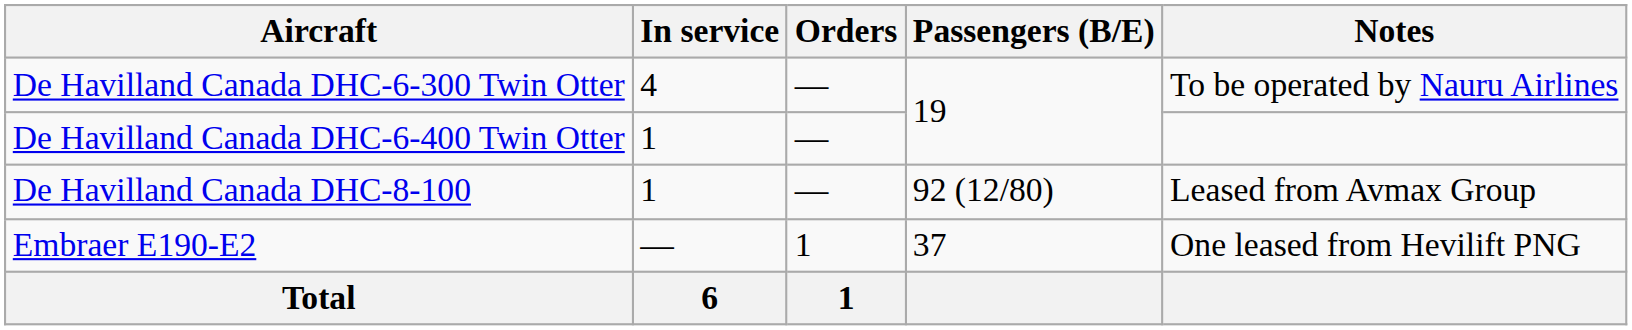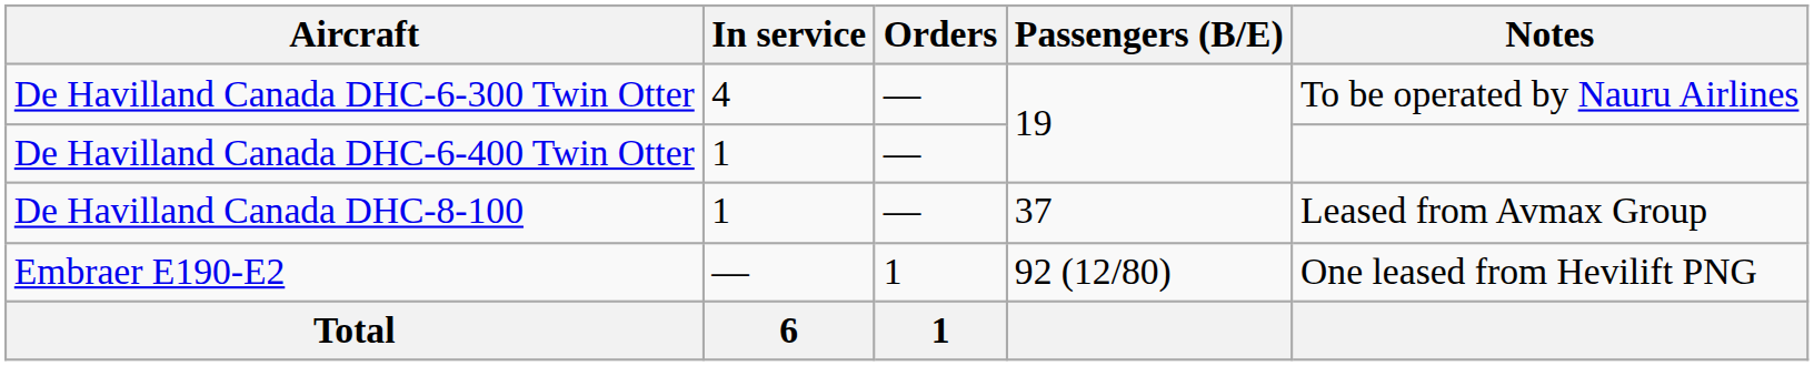 <table class="wikitable">
 <tr>
 <th>Aircraft</th>
 <th>In service</th>
 <th>Orders</th>
 <th>Passengers (B/E)</th>
 <th>Notes</th>
 </tr>
 <tr>
 <td><a href='#'>De Havilland Canada DHC-6-300 Twin Otter</a></td>
 <td>4</td>
 <td>—</td>
 <td rowspan="2">19</td>
 <td>To be operated by <a href='#'>Nauru Airlines</a></td>
 </tr>
 <tr>
 <td><a href='#'>De Havilland Canada DHC-6-400 Twin Otter</a></td>
 <td>1</td>
 <td>—</td>
 <td></td>
 </tr>
 <tr>
 <td><a href='#'>De Havilland Canada DHC-8-100</a></td>
 <td>1</td>
 <td>—</td>
-<td>92 (12/80)</td>
+<td>37</td>
 <td>Leased from Avmax Group</td>
 </tr>
 <tr>
 <td><a href='#'>Embraer E190-E2</a></td>
 <td>—</td>
 <td>1</td>
-<td>37</td>
+<td>92 (12/80)</td>
 <td>One leased from Hevilift PNG</td>
 </tr>
 <tr>
 <th>Total</th>
 <th>6</th>
 <th>1</th>
 <th></th>
 <th></th>
 </tr>
 </table>
